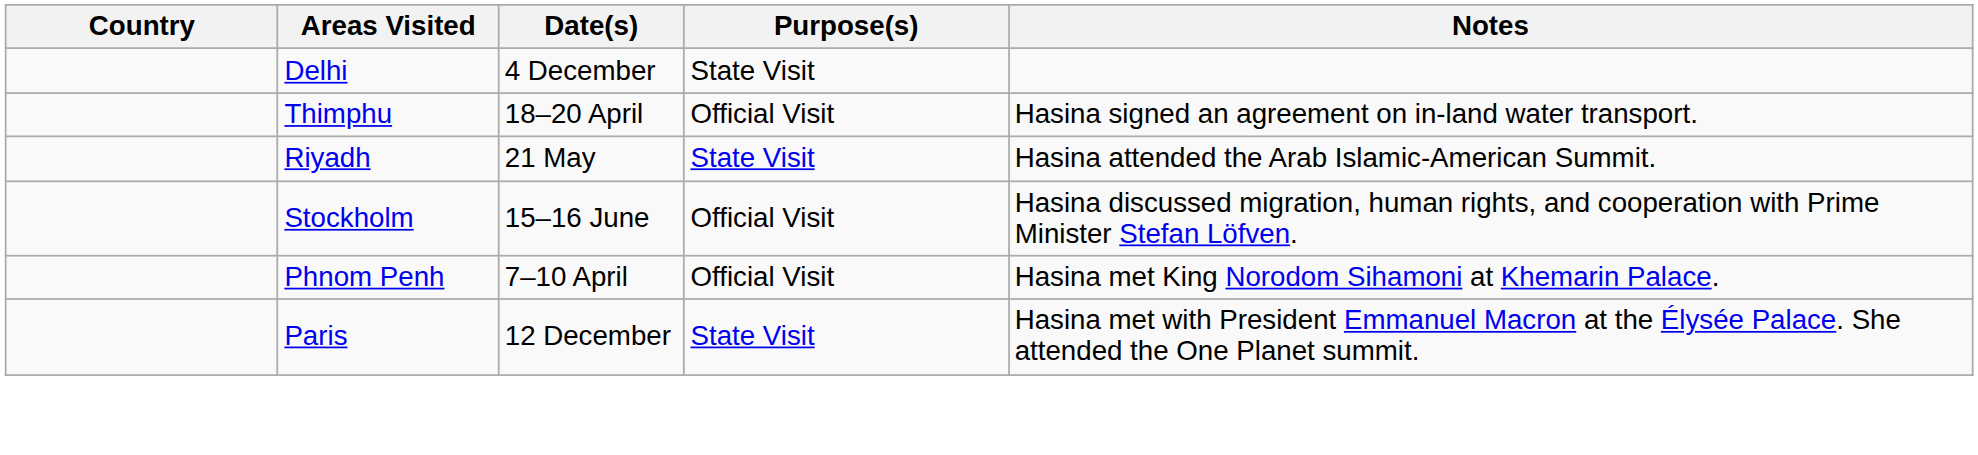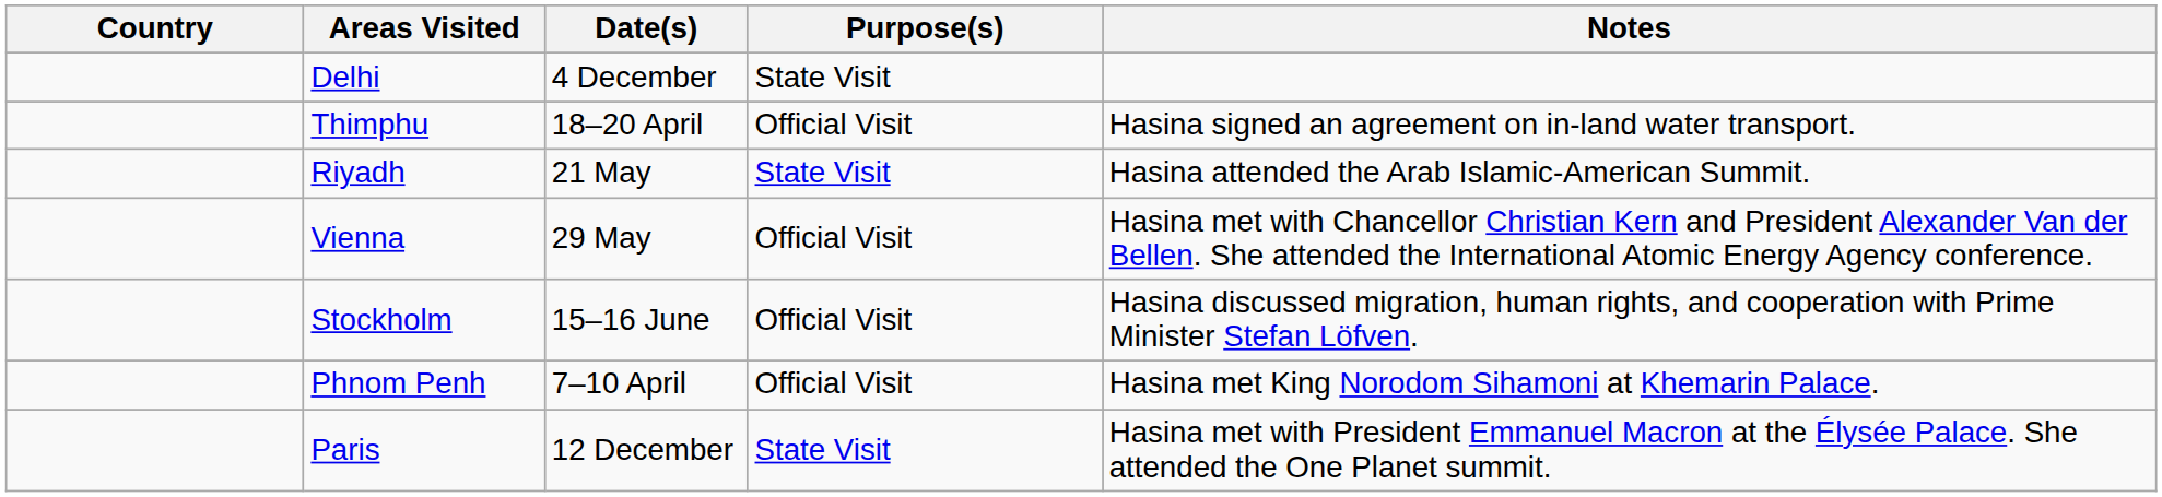 <table class="wikitable outercollapse sortable" style="margin: 1em auto 1em auto">
 <tr>
 <th width=150>Country</th>
 <th width=120>Areas Visited</th>
 <th width=100>Date(s)</th>
 <th width=180>Purpose(s)</th>
 <th width=550>Notes</th>
 </tr>
 <tr>
 <td></td>
 <td><a href='#'>Delhi</a></td>
 <td>4 December</td>
 <td>State Visit</td>
 <td></td>
 </tr>
 <tr>
 <td></td>
 <td><a href='#'>Thimphu</a></td>
 <td>18–20 April</td>
 <td>Official Visit</td>
 <td>Hasina signed an agreement on in-land water transport.</td>
 </tr>
 <tr>
 <td></td>
 <td><a href='#'>Riyadh</a></td>
 <td>21 May</td>
 <td><a href='#'>State Visit</a></td>
 <td>Hasina attended the Arab Islamic-American Summit.</td>
 </tr>
 <tr>
 <td></td>
+<td><a href='#'>Vienna</a></td>
+<td>29 May</td>
+<td>Official Visit</td>
+<td>Hasina met with Chancellor <a href='#'>Christian Kern</a> and President <a href='#'>Alexander Van der Bellen</a>. She  attended the International Atomic Energy Agency conference.</td>
+</tr>
+<tr>
+<td></td>
 <td><a href='#'>Stockholm</a></td>
 <td>15–16 June</td>
 <td>Official Visit</td>
 <td>Hasina discussed migration, human rights, and cooperation with Prime Minister <a href='#'>Stefan Löfven</a>.</td>
 </tr>
 <tr>
 <td></td>
 <td><a href='#'>Phnom Penh</a></td>
 <td>7–10 April</td>
 <td>Official Visit</td>
 <td>Hasina met King <a href='#'>Norodom Sihamoni</a> at <a href='#'>Khemarin Palace</a>.</td>
 </tr>
 <tr>
 <td></td>
 <td><a href='#'>Paris</a></td>
 <td>12 December</td>
 <td><a href='#'>State Visit</a></td>
 <td>Hasina met with President <a href='#'>Emmanuel Macron</a> at the <a href='#'>Élysée Palace</a>. She  attended the One Planet summit.</td>
 </tr>
 </table>
